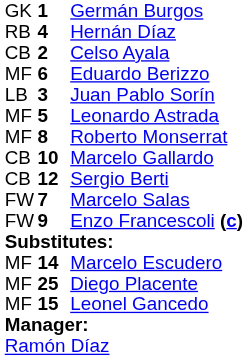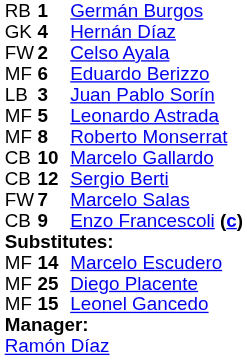 <table cellspacing="0" cellpadding="0" style="font-size:90%; margin:0.2em auto;">
 <tr>
 <th width="25"></th>
 <th width="25"></th>
 </tr>
 <tr>
-<td>GK</td>
+<td>RB</td>
 <td><strong>1</strong></td>
 <td> <a href='#'>Germán Burgos</a></td>
 </tr>
 <tr>
-<td>RB</td>
+<td>GK</td>
 <td><strong>4</strong></td>
 <td> <a href='#'>Hernán Díaz</a></td>
 </tr>
 <tr>
-<td>CB</td>
+<td>FW</td>
 <td><strong>2</strong></td>
 <td> <a href='#'>Celso Ayala</a></td>
 </tr>
 <tr>
 <td>MF</td>
 <td><strong>6</strong></td>
 <td> <a href='#'>Eduardo Berizzo</a></td>
 </tr>
 <tr>
 <td>LB</td>
 <td><strong>3</strong></td>
 <td> <a href='#'>Juan Pablo Sorín</a></td>
 <td></td>
 <td></td>
 </tr>
 <tr>
 <td>MF</td>
 <td><strong>5</strong></td>
 <td> <a href='#'>Leonardo Astrada</a></td>
 <td></td>
 <td></td>
 </tr>
 <tr>
 <td>MF</td>
 <td><strong>8</strong></td>
 <td> <a href='#'>Roberto Monserrat</a></td>
 </tr>
 <tr>
 <td>CB</td>
 <td><strong>10</strong></td>
 <td> <a href='#'>Marcelo Gallardo</a></td>
 </tr>
 <tr>
 <td>CB</td>
 <td><strong>12</strong></td>
 <td> <a href='#'>Sergio Berti</a></td>
 <td></td>
 </tr>
 <tr>
 <td>FW</td>
 <td><strong>7</strong></td>
 <td> <a href='#'>Marcelo Salas</a></td>
 </tr>
 <tr>
-<td>FW</td>
+<td>CB</td>
 <td><strong>9</strong></td>
 <td> <a href='#'>Enzo Francescoli</a> <strong>(<a href='#'>c</a>)</strong></td>
 <td></td>
 <td></td>
 </tr>
 <tr>
 <td colspan=3><strong>Substitutes:</strong></td>
 </tr>
 <tr>
 <td>MF</td>
 <td><strong>14</strong></td>
 <td> <a href='#'>Marcelo Escudero</a></td>
 <td></td>
 <td></td>
 </tr>
 <tr>
 <td>MF</td>
 <td><strong>25</strong></td>
 <td> <a href='#'>Diego Placente</a></td>
 <td></td>
 <td></td>
 </tr>
 <tr>
 <td>MF</td>
 <td><strong>15</strong></td>
 <td> <a href='#'>Leonel Gancedo</a></td>
 <td></td>
 <td></td>
 </tr>
 <tr>
 <td colspan=3><strong>Manager:</strong></td>
 </tr>
 <tr>
 <td colspan=4> <a href='#'>Ramón Díaz</a></td>
 </tr>
 </table>
